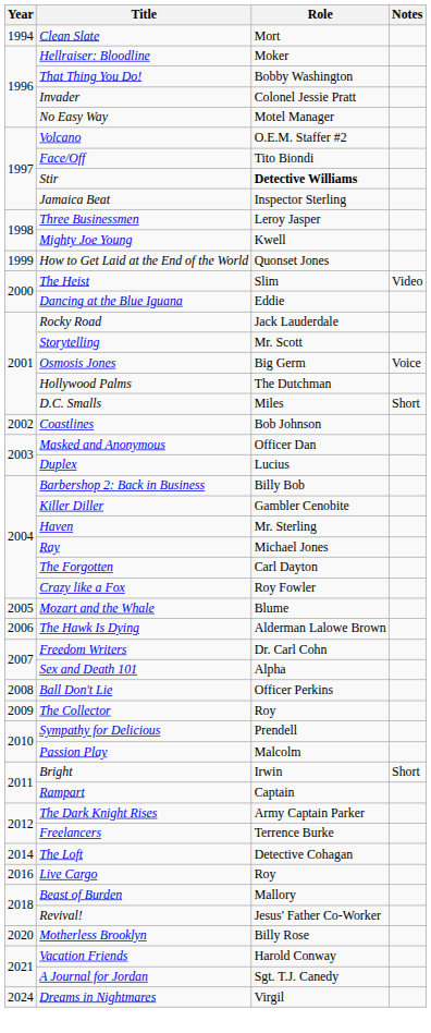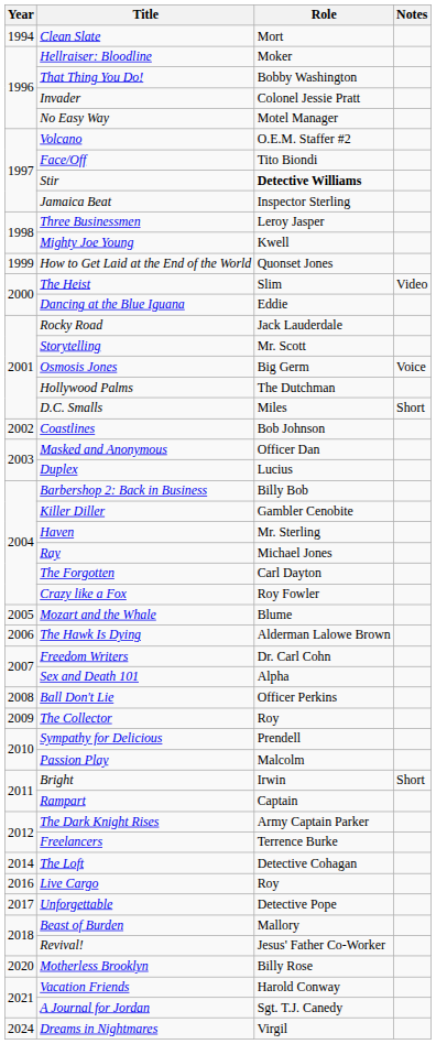 <table class="wikitable sortable">
 <tr>
 <th>Year</th>
 <th>Title</th>
 <th>Role</th>
 <th class=unsortable>Notes</th>
 </tr>
 <tr>
 <td>1994</td>
 <td><em><a href='#'>Clean Slate</a></em></td>
 <td>Mort</td>
 <td></td>
 </tr>
 <tr>
 <td rowspan=4>1996</td>
 <td><em><a href='#'>Hellraiser: Bloodline</a></em></td>
 <td>Moker</td>
 <td></td>
 </tr>
 <tr>
 <td><em><a href='#'>That Thing You Do!</a></em></td>
 <td>Bobby Washington</td>
 <td></td>
 </tr>
 <tr>
 <td><em>Invader</em></td>
 <td>Colonel Jessie Pratt</td>
 <td></td>
 </tr>
 <tr>
 <td><em>No Easy Way</em></td>
 <td>Motel Manager</td>
 <td></td>
 </tr>
 <tr>
 <td rowspan=4>1997</td>
 <td><em><a href='#'>Volcano</a></em></td>
 <td>O.E.M. Staffer #2</td>
 <td></td>
 </tr>
 <tr>
 <td><em><a href='#'>Face/Off</a></em></td>
 <td>Tito Biondi</td>
 <td></td>
 </tr>
 <tr>
 <td><em>Stir</em></td>
 <td><strong>Detective Williams</strong></td>
 <td></td>
 </tr>
 <tr>
 <td><em>Jamaica Beat</em></td>
 <td>Inspector Sterling</td>
 <td></td>
 </tr>
 <tr>
 <td rowspan=2>1998</td>
 <td><em><a href='#'>Three Businessmen</a></em></td>
 <td>Leroy Jasper</td>
 <td></td>
 </tr>
 <tr>
 <td><em><a href='#'>Mighty Joe Young</a></em></td>
 <td>Kwell</td>
 <td></td>
 </tr>
 <tr>
 <td>1999</td>
 <td><em>How to Get Laid at the End of the World</em></td>
 <td>Quonset Jones</td>
 <td></td>
 </tr>
 <tr>
 <td rowspan=2>2000</td>
 <td><em><a href='#'>The Heist</a></em></td>
 <td>Slim</td>
 <td>Video</td>
 </tr>
 <tr>
 <td><em><a href='#'>Dancing at the Blue Iguana</a></em></td>
 <td>Eddie</td>
 <td></td>
 </tr>
 <tr>
 <td rowspan=5>2001</td>
 <td><em>Rocky Road</em></td>
 <td>Jack Lauderdale</td>
 <td></td>
 </tr>
 <tr>
 <td><em><a href='#'>Storytelling</a></em></td>
 <td>Mr. Scott</td>
 <td></td>
 </tr>
 <tr>
 <td><em><a href='#'>Osmosis Jones</a></em></td>
 <td>Big Germ</td>
 <td>Voice</td>
 </tr>
 <tr>
 <td><em>Hollywood Palms</em></td>
 <td>The Dutchman</td>
 <td></td>
 </tr>
 <tr>
 <td><em>D.C. Smalls</em></td>
 <td>Miles</td>
 <td>Short</td>
 </tr>
 <tr>
 <td>2002</td>
 <td><em><a href='#'>Coastlines</a></em></td>
 <td>Bob Johnson</td>
 <td></td>
 </tr>
 <tr>
 <td rowspan=2>2003</td>
 <td><em><a href='#'>Masked and Anonymous</a></em></td>
 <td>Officer Dan</td>
 <td></td>
 </tr>
 <tr>
 <td><em><a href='#'>Duplex</a></em></td>
 <td>Lucius</td>
 <td></td>
 </tr>
 <tr>
 <td rowspan=6>2004</td>
 <td><em><a href='#'>Barbershop 2: Back in Business</a></em></td>
 <td>Billy Bob</td>
 <td></td>
 </tr>
 <tr>
 <td><em><a href='#'>Killer Diller</a></em></td>
 <td>Gambler Cenobite</td>
 <td></td>
 </tr>
 <tr>
 <td><em><a href='#'>Haven</a></em></td>
 <td>Mr. Sterling</td>
 <td></td>
 </tr>
 <tr>
 <td><em><a href='#'>Ray</a></em></td>
 <td>Michael Jones</td>
 <td></td>
 </tr>
 <tr>
 <td><em><a href='#'>The Forgotten</a></em></td>
 <td>Carl Dayton</td>
 <td></td>
 </tr>
 <tr>
 <td><em><a href='#'>Crazy like a Fox</a></em></td>
 <td>Roy Fowler</td>
 <td></td>
 </tr>
 <tr>
 <td>2005</td>
 <td><em><a href='#'>Mozart and the Whale</a></em></td>
 <td>Blume</td>
 <td></td>
 </tr>
 <tr>
 <td>2006</td>
 <td><em><a href='#'>The Hawk Is Dying</a></em></td>
 <td>Alderman Lalowe Brown</td>
 <td></td>
 </tr>
 <tr>
 <td rowspan=2>2007</td>
 <td><em><a href='#'>Freedom Writers</a></em></td>
 <td>Dr. Carl Cohn</td>
 <td></td>
 </tr>
 <tr>
 <td><em><a href='#'>Sex and Death 101</a></em></td>
 <td>Alpha</td>
 <td></td>
 </tr>
 <tr>
 <td>2008</td>
 <td><em><a href='#'>Ball Don't Lie</a></em></td>
 <td>Officer Perkins</td>
 <td></td>
 </tr>
 <tr>
 <td>2009</td>
 <td><em><a href='#'>The Collector</a></em></td>
 <td>Roy</td>
 <td></td>
 </tr>
 <tr>
 <td rowspan=2>2010</td>
 <td><em><a href='#'>Sympathy for Delicious</a></em></td>
 <td>Prendell</td>
 <td></td>
 </tr>
 <tr>
 <td><em><a href='#'>Passion Play</a></em></td>
 <td>Malcolm</td>
 <td></td>
 </tr>
 <tr>
 <td rowspan=2>2011</td>
 <td><em>Bright</em></td>
 <td>Irwin</td>
 <td>Short</td>
 </tr>
 <tr>
 <td><em><a href='#'>Rampart</a></em></td>
 <td>Captain</td>
 <td></td>
 </tr>
 <tr>
 <td rowspan=2>2012</td>
 <td><em><a href='#'>The Dark Knight Rises</a></em></td>
 <td>Army Captain Parker</td>
 <td></td>
 </tr>
 <tr>
 <td><em><a href='#'>Freelancers</a></em></td>
 <td>Terrence Burke</td>
 <td></td>
 </tr>
 <tr>
 <td>2014</td>
 <td><em><a href='#'>The Loft</a></em></td>
 <td>Detective Cohagan</td>
 <td></td>
 </tr>
 <tr>
 <td>2016</td>
 <td><em><a href='#'>Live Cargo</a></em></td>
 <td>Roy</td>
 <td></td>
 </tr>
 <tr>
+<td>2017</td>
+<td><em><a href='#'>Unforgettable</a></em></td>
+<td>Detective Pope</td>
+<td></td>
+</tr>
+<tr>
 <td rowspan=2>2018</td>
 <td><em><a href='#'>Beast of Burden</a></em></td>
 <td>Mallory</td>
 <td></td>
 </tr>
 <tr>
 <td><em>Revival!</em></td>
 <td>Jesus' Father Co-Worker</td>
 <td></td>
 </tr>
 <tr>
 <td>2020</td>
 <td><em><a href='#'>Motherless Brooklyn</a></em></td>
 <td>Billy Rose</td>
 <td></td>
 </tr>
 <tr>
 <td rowspan=2>2021</td>
 <td><em><a href='#'>Vacation Friends</a></em></td>
 <td>Harold Conway</td>
 <td></td>
 </tr>
 <tr>
 <td><em><a href='#'>A Journal for Jordan</a></em></td>
 <td>Sgt. T.J. Canedy</td>
 <td></td>
 </tr>
 <tr>
 <td>2024</td>
 <td><em><a href='#'>Dreams in Nightmares</a></em></td>
 <td>Virgil</td>
 <td></td>
 </tr>
 </table>
